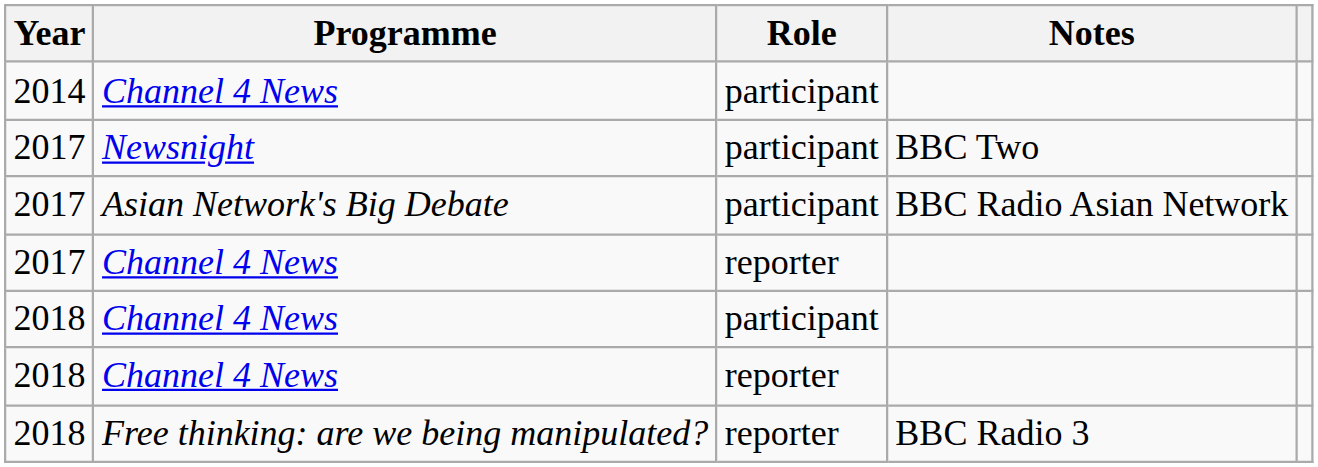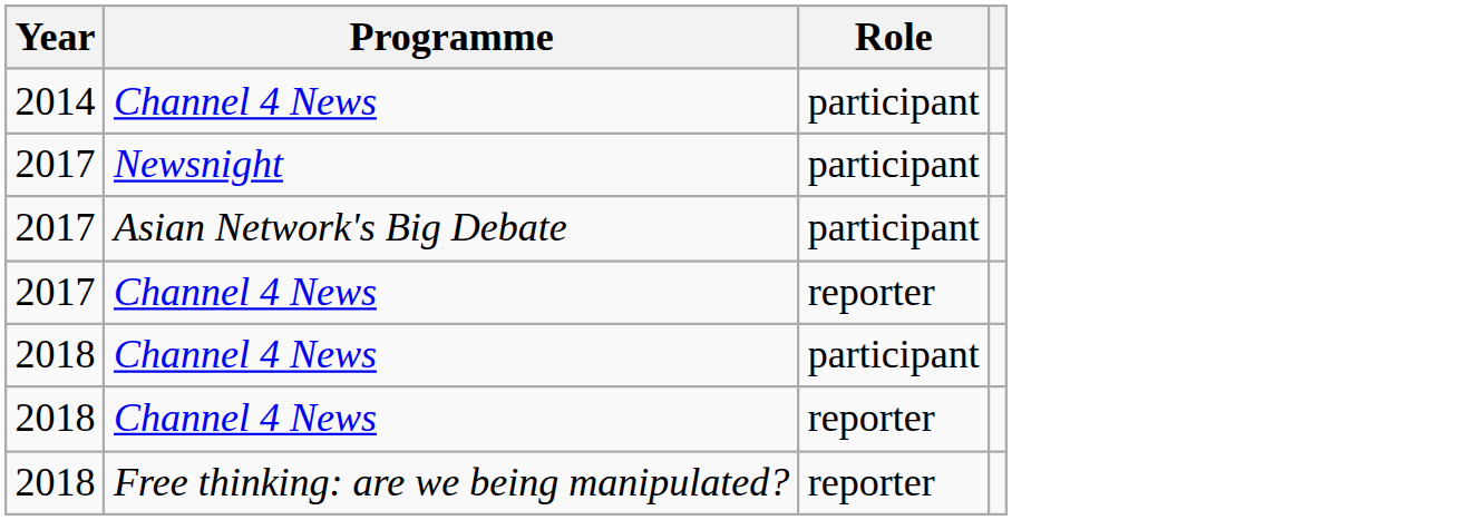 <table class="wikitable sortable">
 <tr>
 <th>Year</th>
 <th>Programme</th>
 <th>Role</th>
-<th>Notes</th>
 <th></th>
 </tr>
 <tr>
 <td>2014</td>
 <td><em><a href='#'>Channel 4 News</a></em></td>
 <td>participant</td>
 <td></td>
-<td></td>
 </tr>
 <tr>
 <td>2017</td>
 <td><em><a href='#'>Newsnight</a></em></td>
 <td>participant</td>
-<td>BBC Two</td>
 <td></td>
 </tr>
 <tr>
 <td>2017</td>
 <td><em>Asian Network's Big Debate</em></td>
 <td>participant</td>
-<td>BBC Radio Asian Network</td>
 <td></td>
 </tr>
 <tr>
 <td>2017</td>
 <td><em><a href='#'>Channel 4 News</a></em></td>
 <td>reporter</td>
 <td></td>
-<td></td>
 </tr>
 <tr>
 <td>2018</td>
 <td><em><a href='#'>Channel 4 News</a></em></td>
 <td>participant</td>
-<td></td>
 <td></td>
 </tr>
 <tr>
 <td>2018</td>
 <td><em><a href='#'>Channel 4 News</a></em></td>
 <td>reporter</td>
 <td></td>
-<td></td>
 </tr>
 <tr>
 <td>2018</td>
 <td><em>Free thinking: are we being manipulated?</em></td>
 <td>reporter</td>
-<td>BBC Radio 3</td>
 <td></td>
 </tr>
 </table>
